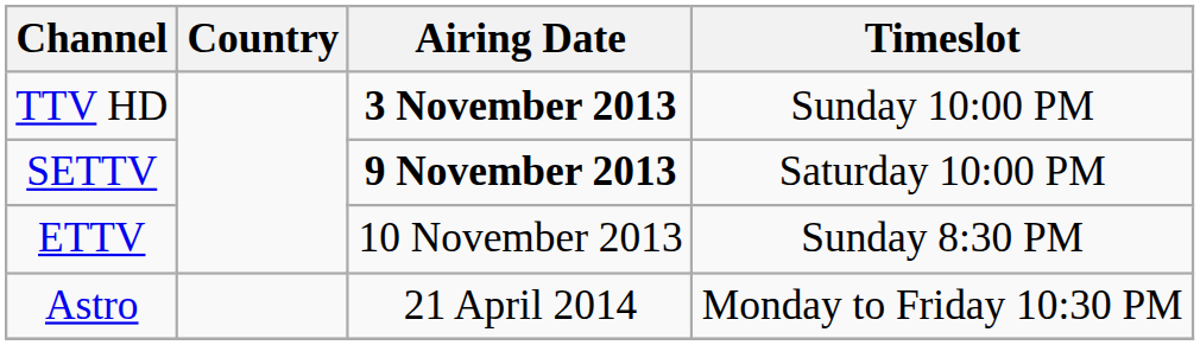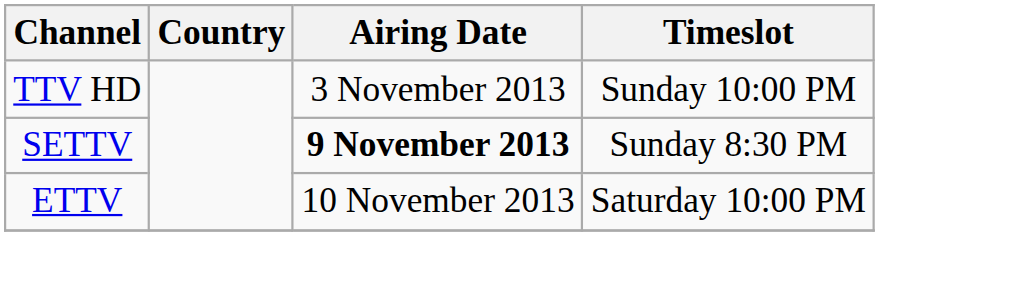 <table class="wikitable" style="text-align:center">
 <tr>
 <th>Channel</th>
 <th>Country</th>
 <th>Airing Date</th>
 <th>Timeslot</th>
 </tr>
 <tr>
 <td><a href='#'>TTV</a> HD</td>
 <td rowspan=3></td>
-<td><strong>3 November 2013</strong></td>
+<td>3 November 2013</td>
 <td>Sunday 10:00 PM</td>
 </tr>
 <tr>
 <td><a href='#'>SETTV</a></td>
 <td><strong>9 November 2013</strong></td>
-<td>Saturday 10:00 PM</td>
+<td>Sunday 8:30 PM</td>
 </tr>
 <tr>
 <td><a href='#'>ETTV</a></td>
 <td>10 November 2013</td>
-<td>Sunday 8:30 PM</td>
-</tr>
-<tr>
-<td><a href='#'>Astro</a></td>
-<td rowspan=1></td>
-<td>21 April 2014</td>
-<td>Monday to Friday 10:30 PM</td>
+<td>Saturday 10:00 PM</td>
 </tr>
 <tr>
 </tr>
 </table>
